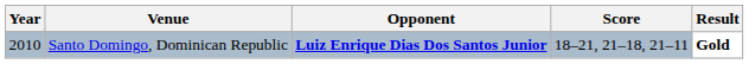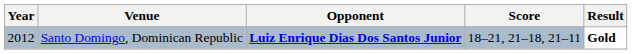 <table class="sortable wikitable" style="font-size: 90%;">
 <tr>
 <th>Year</th>
 <th>Venue</th>
 <th>Opponent</th>
 <th>Score</th>
 <th>Result</th>
 </tr>
 <tr style="background:#AABBCC">
-<td align="center">2010</td>
+<td align="center">2012</td>
 <td align="left"><a href='#'>Santo Domingo</a>, Dominican Republic</td>
 <td align="left"><strong> <a href='#'>Luiz Enrique Dias Dos Santos Junior</a></strong></td>
 <td align="left">18–21, 21–18, 21–11</td>
 <td style="text-align:left; background:white"> <strong>Gold</strong></td>
 </tr>
 </table>
